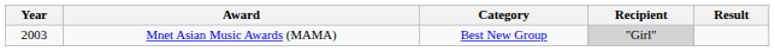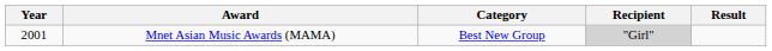 <table | width="75%" class="wikitable sortable" style="text-align:center;">
 <tr>
 <th>Year</th>
 <th>Award</th>
 <th>Category</th>
 <th>Recipient</th>
 <th>Result</th>
 </tr>
 <tr>
-<td>2003</td>
+<td>2001</td>
 <td><a href='#'>Mnet Asian Music Awards</a> (MAMA)</td>
 <td><a href='#'>Best New Group</a></td>
 <td style="background: lightgrey;">"Girl"</td>
 <td></td>
 </tr>
 </table>
